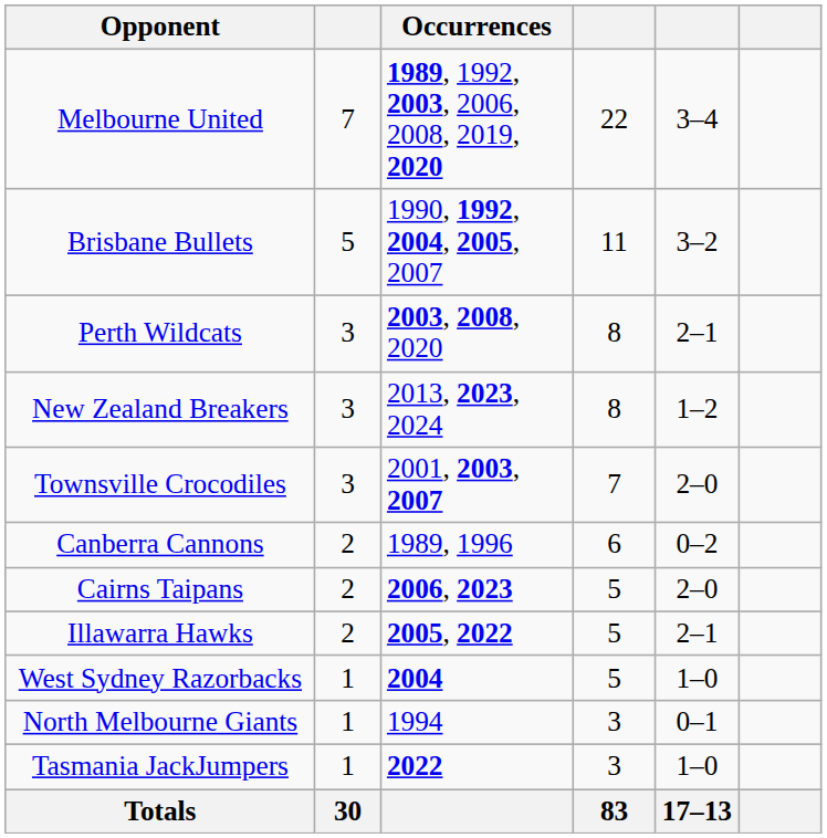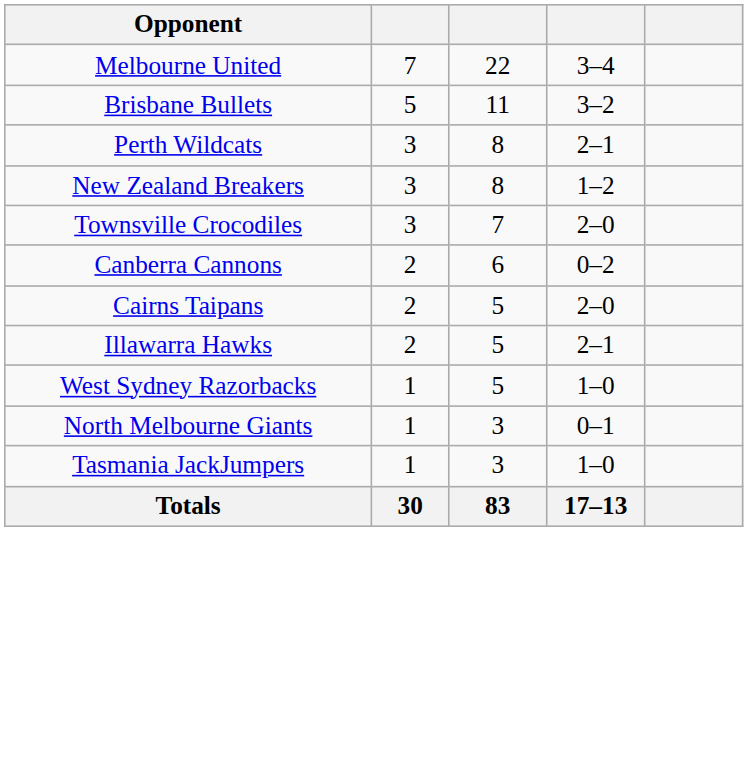 <table class="wikitable sortable" style="text-align: center; width: 75%;">
 <tr>
 <th width="170">Opponent</th>
 <th width="30"></th>
-<th>Occurrences</th>
 <th width="40"></th>
 <th width="40"></th>
 <th width="40"></th>
 </tr>
 <tr>
 <td><a href='#'>Melbourne United</a></td>
 <td>7</td>
-<td align=left><strong><a href='#'>1989</a></strong>, <a href='#'>1992</a>, <strong><a href='#'>2003</a></strong>, <a href='#'>2006</a>, <a href='#'>2008</a>, <a href='#'>2019</a>, <strong><a href='#'>2020</a></strong></td>
 <td>22</td>
 <td>3–4</td>
 <td></td>
 </tr>
 <tr>
 <td><a href='#'>Brisbane Bullets</a></td>
 <td>5</td>
-<td align=left><a href='#'>1990</a>, <strong><a href='#'>1992</a></strong>, <strong><a href='#'>2004</a></strong>, <strong><a href='#'>2005</a></strong>, <a href='#'>2007</a></td>
 <td>11</td>
 <td>3–2</td>
 <td></td>
 </tr>
 <tr>
 <td><a href='#'>Perth Wildcats</a></td>
 <td>3</td>
-<td align=left><strong><a href='#'>2003</a></strong>, <strong><a href='#'>2008</a></strong>, <a href='#'>2020</a></td>
 <td>8</td>
 <td>2–1</td>
 <td></td>
 </tr>
 <tr>
 <td><a href='#'>New Zealand Breakers</a></td>
 <td>3</td>
-<td align=left><a href='#'>2013</a>, <strong><a href='#'>2023</a></strong>, <a href='#'>2024</a></td>
 <td>8</td>
 <td>1–2</td>
 <td></td>
 </tr>
 <tr>
 <td><a href='#'>Townsville Crocodiles</a></td>
 <td>3</td>
-<td align=left><a href='#'>2001</a>, <strong><a href='#'>2003</a></strong>, <strong><a href='#'>2007</a></strong></td>
 <td>7</td>
 <td>2–0</td>
 <td></td>
 </tr>
 <tr>
 <td><a href='#'>Canberra Cannons</a></td>
 <td>2</td>
-<td align=left><a href='#'>1989</a>, <a href='#'>1996</a></td>
 <td>6</td>
 <td>0–2</td>
 <td></td>
 </tr>
 <tr>
 <td><a href='#'>Cairns Taipans</a></td>
 <td>2</td>
-<td align=left><strong><a href='#'>2006</a></strong>, <strong><a href='#'>2023</a></strong></td>
 <td>5</td>
 <td>2–0</td>
 <td></td>
 </tr>
 <tr>
 <td><a href='#'>Illawarra Hawks</a></td>
 <td>2</td>
-<td align=left><strong><a href='#'>2005</a></strong>, <strong><a href='#'>2022</a></strong></td>
 <td>5</td>
 <td>2–1</td>
 <td></td>
 </tr>
 <tr>
 <td><a href='#'>West Sydney Razorbacks</a></td>
 <td>1</td>
-<td align=left><strong><a href='#'>2004</a></strong></td>
 <td>5</td>
 <td>1–0</td>
 <td></td>
 </tr>
 <tr>
 <td><a href='#'>North Melbourne Giants</a></td>
 <td>1</td>
-<td align=left><a href='#'>1994</a></td>
 <td>3</td>
 <td>0–1</td>
 <td></td>
 </tr>
 <tr>
 <td><a href='#'>Tasmania JackJumpers</a></td>
 <td>1</td>
-<td align=left><strong><a href='#'>2022</a></strong></td>
 <td>3</td>
 <td>1–0</td>
 <td></td>
 </tr>
 <tr>
 <th width="170">Totals</th>
 <th width="30">30</th>
-<th></th>
 <th width="40">83</th>
 <th width="40">17–13</th>
 <th width="40"></th>
 </tr>
 </table>
